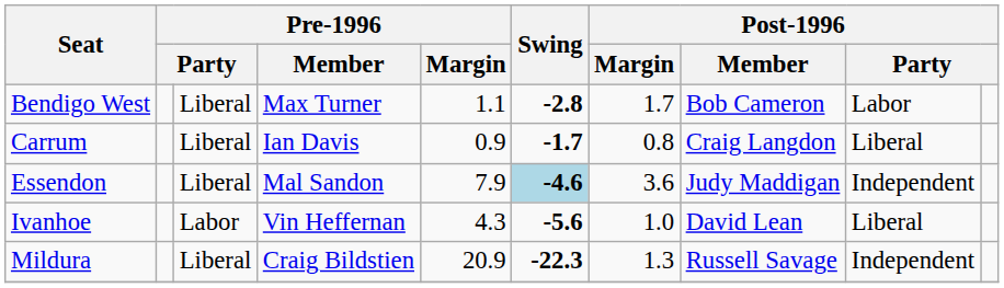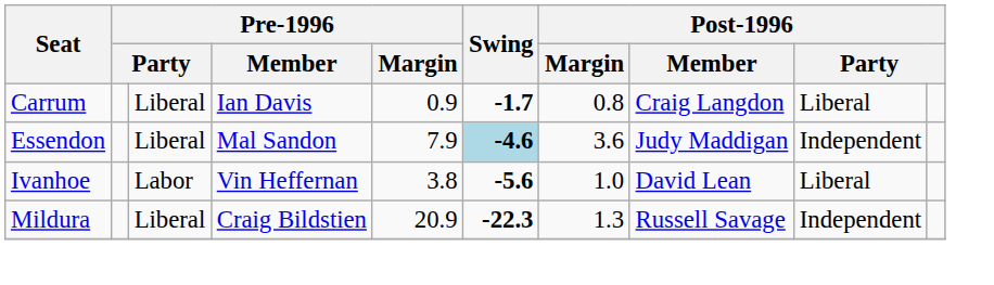 <table class="wikitable">
 <tr>
 <th rowspan="2">Seat</th>
 <th colspan="4">Pre-1996</th>
 <th rowspan="2">Swing</th>
 <th colspan="4">Post-1996</th>
 </tr>
 <tr>
 <th colspan="2">Party</th>
 <th>Member</th>
 <th>Margin</th>
 <th>Margin</th>
 <th>Member</th>
 <th colspan="2">Party</th>
-</tr>
-<tr>
-<td><a href='#'>Bendigo West</a></td>
-<td> </td>
-<td>Liberal</td>
-<td><a href='#'>Max Turner</a></td>
-<td style="text-align:right;">1.1</td>
-<td style="text-align:right;"><strong>-2.8</strong></td>
-<td style="text-align:right;">1.7</td>
-<td><a href='#'>Bob Cameron</a></td>
-<td>Labor</td>
-<td> </td>
 </tr>
 <tr>
 <td><a href='#'>Carrum</a></td>
 <td> </td>
 <td>Liberal</td>
 <td><a href='#'>Ian Davis</a></td>
 <td style="text-align:right;">0.9</td>
 <td style="text-align:right;"><strong>-1.7</strong></td>
 <td style="text-align:right;">0.8</td>
 <td><a href='#'>Craig Langdon</a></td>
 <td>Liberal</td>
 <td> </td>
 </tr>
 <tr>
 <td><a href='#'>Essendon</a></td>
 <td> </td>
 <td>Liberal</td>
 <td><a href='#'>Mal Sandon</a></td>
 <td style="text-align:right;">7.9</td>
 <td style="background: lightblue; text-align:right;"><strong>-4.6</strong></td>
 <td style="text-align:right;">3.6</td>
 <td><a href='#'>Judy Maddigan</a></td>
 <td>Independent</td>
 <td> </td>
 </tr>
 <tr>
 <td><a href='#'>Ivanhoe</a></td>
 <td> </td>
 <td>Labor</td>
 <td><a href='#'>Vin Heffernan</a></td>
-<td style="text-align:right;">4.3</td>
+<td style="text-align:right;">3.8</td>
 <td style="text-align:right;"><strong>-5.6</strong></td>
 <td style="text-align:right;">1.0</td>
 <td><a href='#'>David Lean</a></td>
 <td>Liberal</td>
 <td> </td>
 </tr>
 <tr>
 <td><a href='#'>Mildura</a></td>
 <td> </td>
 <td>Liberal</td>
 <td><a href='#'>Craig Bildstien</a></td>
 <td style="text-align:right;">20.9</td>
 <td style="text-align:right;"><strong>-22.3</strong></td>
 <td style="text-align:right;">1.3</td>
 <td><a href='#'>Russell Savage</a></td>
 <td>Independent</td>
 <td> </td>
 </tr>
 <tr>
 </tr>
 </table>
